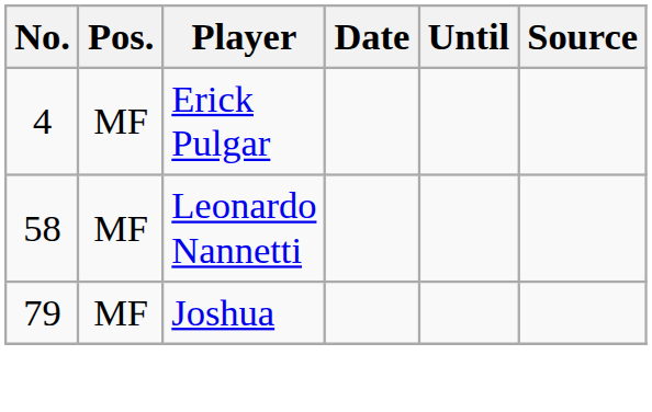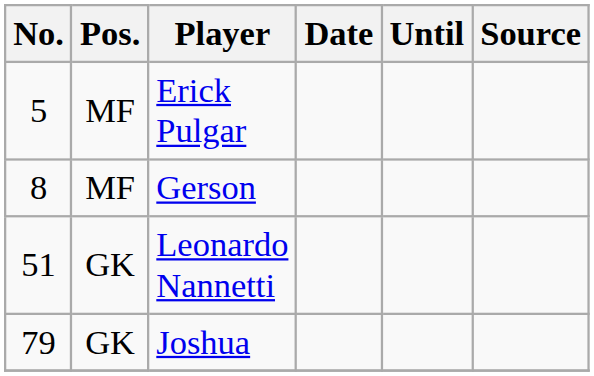 <table class="wikitable sortable" style="width:35%; text-align:center; font-size:95%; text-align:left;">
 <tr>
 <th>No.</th>
 <th>Pos.</th>
 <th>Player</th>
 <th>Date</th>
 <th>Until</th>
 <th>Source</th>
 </tr>
 <tr>
-<td style="text-align:center;">4</td>
+<td style="text-align:center;">5</td>
 <td style="text-align:center;">MF</td>
 <td> <a href='#'>Erick Pulgar</a></td>
 <td></td>
 <td></td>
 <td style="text-align:center;"></td>
 </tr>
 <tr>
-<td style="text-align:center;">58</td>
+<td style="text-align:center;">8</td>
 <td style="text-align:center;">MF</td>
+<td> <a href='#'>Gerson</a></td>
+<td></td>
+<td></td>
+<td style="text-align:center;"></td>
+</tr>
+<tr>
+<td style="text-align:center;">51</td>
+<td style="text-align:center;">GK</td>
 <td> <a href='#'>Leonardo Nannetti</a></td>
 <td></td>
 <td></td>
 <td style="text-align:center;"></td>
 </tr>
 <tr>
 <td style="text-align:center;">79</td>
-<td style="text-align:center;">MF</td>
+<td style="text-align:center;">GK</td>
 <td> <a href='#'>Joshua</a></td>
 <td></td>
 <td></td>
 <td style="text-align:center;"></td>
 </tr>
 <tr>
 </tr>
 </table>
